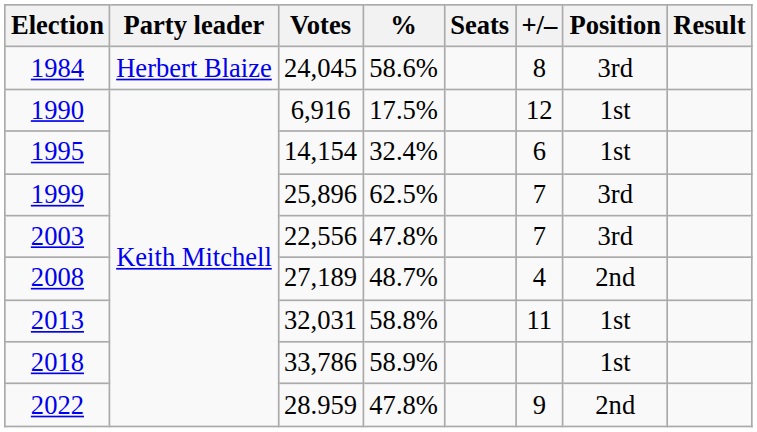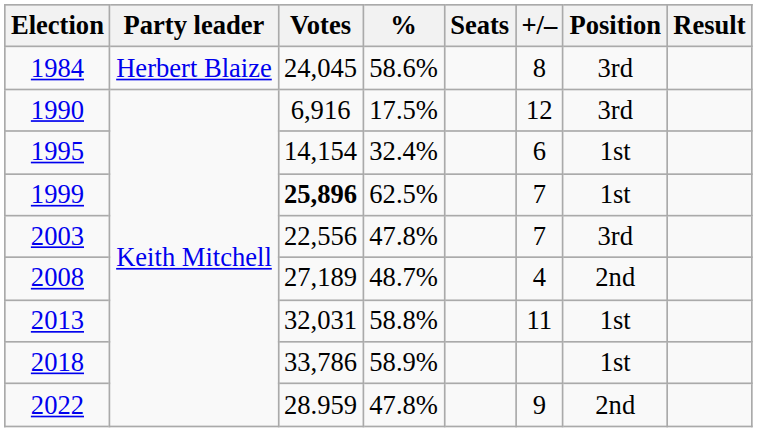 <table class="wikitable" style="text-align: center;">
 <tr>
 <th scope="col">Election</th>
 <th scope="col">Party leader</th>
 <th scope="col">Votes</th>
 <th scope="col">%</th>
 <th scope="col">Seats</th>
 <th scope="col">+/–</th>
 <th scope="col">Position</th>
 <th scope="col">Result</th>
 </tr>
 <tr>
 <td><a href='#'>1984</a></td>
 <td><a href='#'>Herbert Blaize</a></td>
 <td>24,045</td>
 <td>58.6%</td>
 <td></td>
 <td> 8</td>
 <td> 3rd</td>
 <td></td>
 </tr>
 <tr>
 <td><a href='#'>1990</a></td>
 <td rowspan="8"><a href='#'>Keith Mitchell</a></td>
 <td>6,916</td>
 <td>17.5%</td>
 <td></td>
 <td> 12</td>
-<td> 1st</td>
+<td> 3rd</td>
 <td></td>
 </tr>
 <tr>
 <td><a href='#'>1995</a></td>
 <td>14,154</td>
 <td>32.4%</td>
 <td></td>
 <td> 6</td>
 <td> 1st</td>
 <td></td>
 </tr>
 <tr>
 <td><a href='#'>1999</a></td>
-<td>25,896</td>
+<td><strong>25,896</strong></td>
 <td>62.5%</td>
 <td></td>
 <td> 7</td>
-<td> 3rd</td>
+<td> 1st</td>
 <td></td>
 </tr>
 <tr>
 <td><a href='#'>2003</a></td>
 <td>22,556</td>
 <td>47.8%</td>
 <td></td>
 <td> 7</td>
 <td> 3rd</td>
 <td></td>
 </tr>
 <tr>
 <td><a href='#'>2008</a></td>
 <td>27,189</td>
 <td>48.7%</td>
 <td></td>
 <td> 4</td>
 <td> 2nd</td>
 <td></td>
 </tr>
 <tr>
 <td><a href='#'>2013</a></td>
 <td>32,031</td>
 <td>58.8%</td>
 <td></td>
 <td> 11</td>
 <td> 1st</td>
 <td></td>
 </tr>
 <tr>
 <td><a href='#'>2018</a></td>
 <td>33,786</td>
 <td>58.9%</td>
 <td></td>
 <td></td>
 <td> 1st</td>
 <td></td>
 </tr>
 <tr>
 <td><a href='#'>2022</a></td>
 <td>28.959</td>
 <td>47.8%</td>
 <td></td>
 <td> 9</td>
 <td> 2nd</td>
 <td></td>
 </tr>
 </table>
